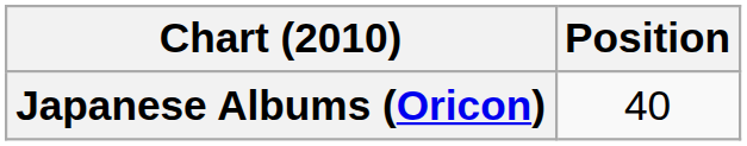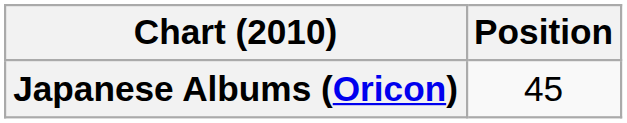 <table class="wikitable plainrowheaders">
 <tr>
 <th>Chart (2010)</th>
 <th>Position</th>
 </tr>
 <tr>
 <th scope="row">Japanese Albums (<a href='#'>Oricon</a>)</th>
-<td style="text-align:center;">40</td>
+<td style="text-align:center;">45</td>
 </tr>
 </table>
